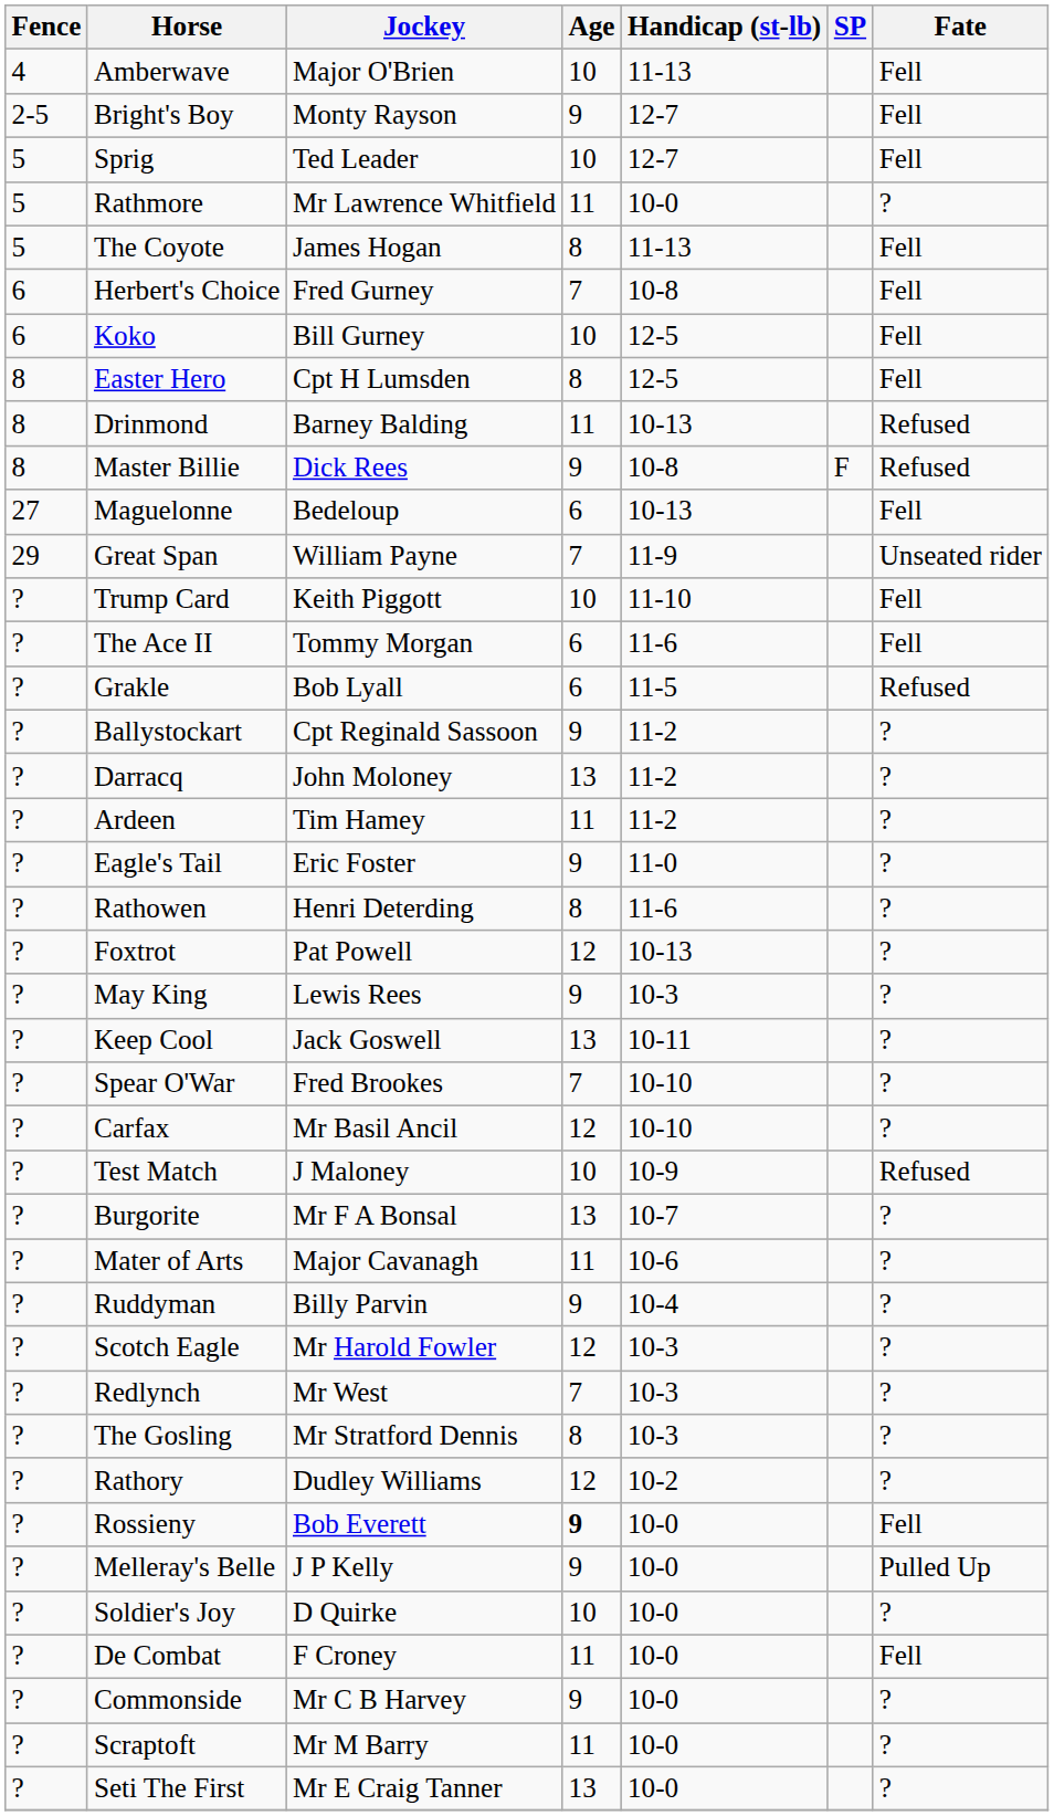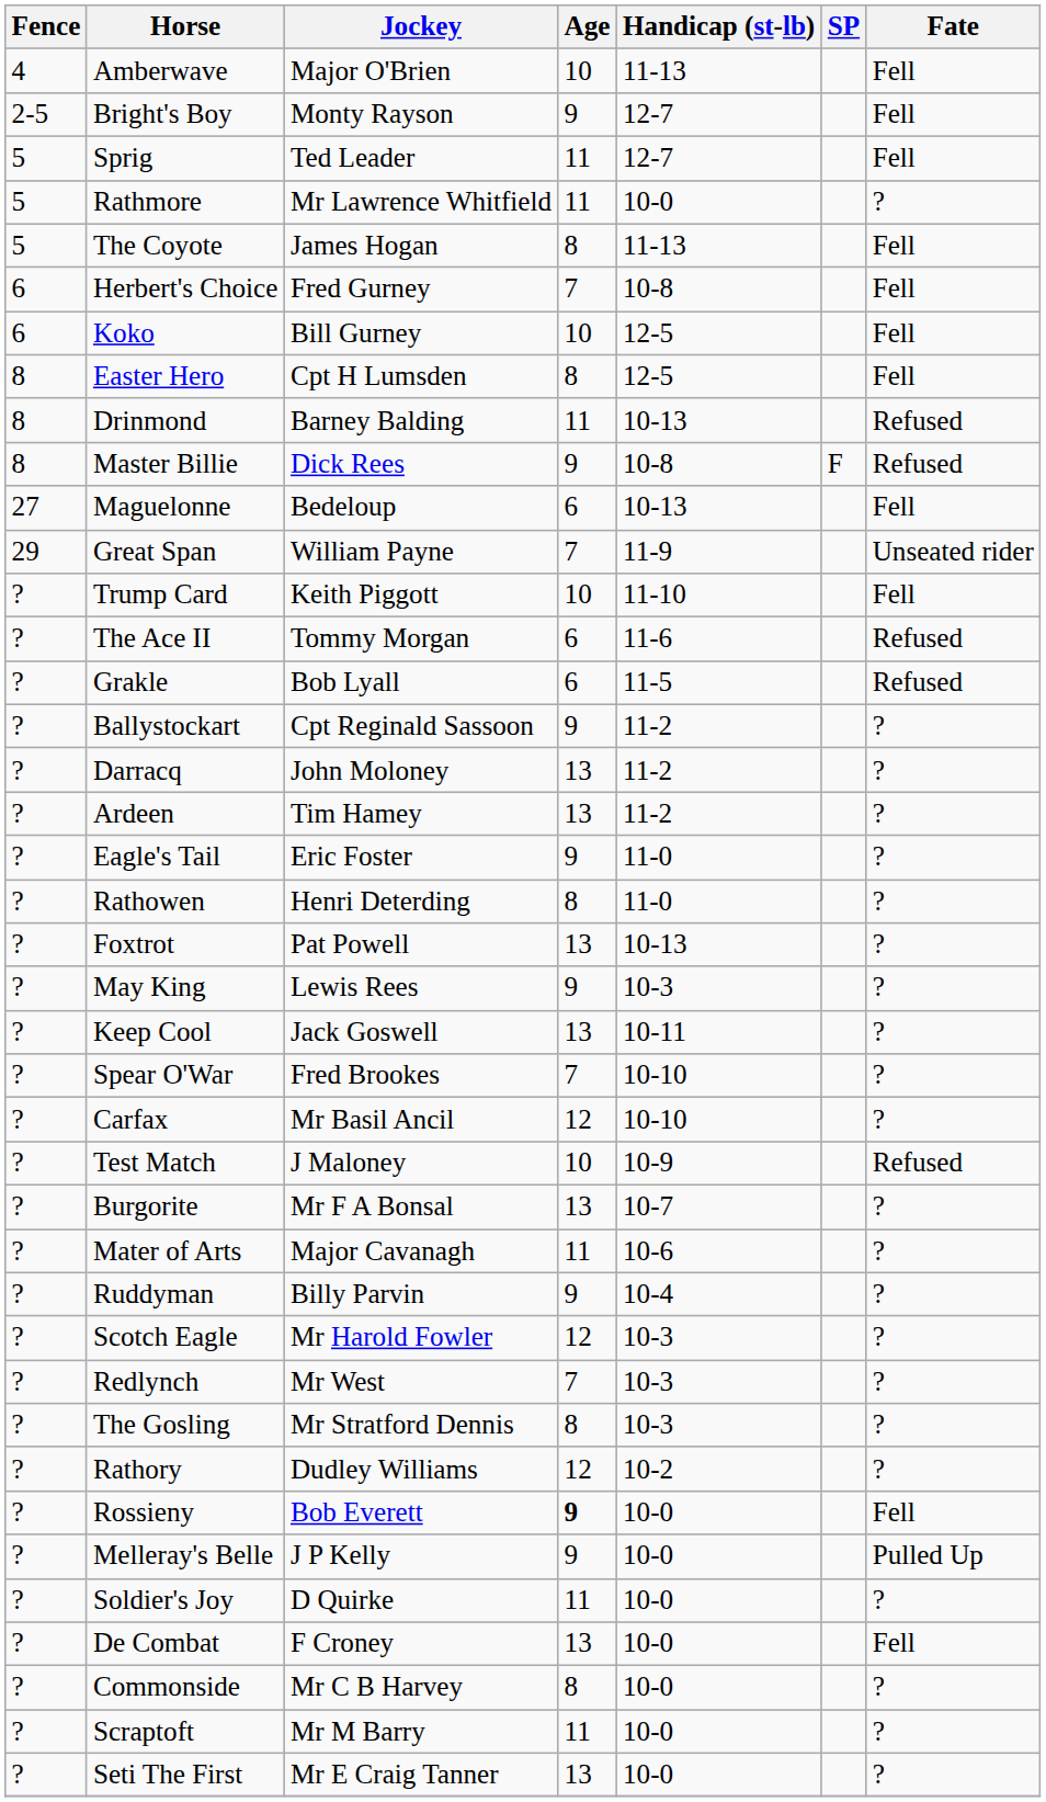 <table class="wikitable sortable">
 <tr>
 <th>Fence</th>
 <th>Horse</th>
 <th><a href='#'>Jockey</a></th>
 <th>Age</th>
 <th>Handicap (<a href='#'>st</a>-<a href='#'>lb</a>)</th>
 <th><a href='#'>SP</a></th>
 <th>Fate</th>
 </tr>
 <tr>
 <td>4</td>
 <td>Amberwave</td>
 <td>Major O'Brien</td>
 <td>10</td>
 <td>11-13</td>
 <td></td>
 <td>Fell</td>
 </tr>
 <tr>
 <td>2-5</td>
 <td>Bright's Boy</td>
 <td>Monty Rayson</td>
 <td>9</td>
 <td>12-7</td>
 <td></td>
 <td>Fell</td>
 </tr>
 <tr>
 <td>5</td>
 <td>Sprig</td>
 <td>Ted Leader</td>
-<td>10</td>
+<td>11</td>
 <td>12-7</td>
 <td></td>
 <td>Fell</td>
 </tr>
 <tr>
 <td>5</td>
 <td>Rathmore</td>
 <td>Mr Lawrence Whitfield</td>
 <td>11</td>
 <td>10-0</td>
 <td></td>
 <td>?</td>
 </tr>
 <tr>
 <td>5</td>
 <td>The Coyote</td>
 <td>James Hogan</td>
 <td>8</td>
 <td>11-13</td>
 <td></td>
 <td>Fell</td>
 </tr>
 <tr>
 <td>6</td>
 <td>Herbert's Choice</td>
 <td>Fred Gurney</td>
 <td>7</td>
 <td>10-8</td>
 <td></td>
 <td>Fell</td>
 </tr>
 <tr>
 <td>6</td>
 <td><a href='#'>Koko</a></td>
 <td>Bill Gurney</td>
 <td>10</td>
 <td>12-5</td>
 <td></td>
 <td>Fell</td>
 </tr>
 <tr>
 <td>8</td>
 <td><a href='#'>Easter Hero</a></td>
 <td>Cpt H Lumsden</td>
 <td>8</td>
 <td>12-5</td>
 <td></td>
 <td>Fell</td>
 </tr>
 <tr>
 <td>8</td>
 <td>Drinmond</td>
 <td>Barney Balding</td>
 <td>11</td>
 <td>10-13</td>
 <td></td>
 <td>Refused</td>
 </tr>
 <tr>
 <td>8</td>
 <td>Master Billie</td>
 <td><a href='#'>Dick Rees</a></td>
 <td>9</td>
 <td>10-8</td>
 <td> F</td>
 <td>Refused</td>
 </tr>
 <tr>
 <td>27</td>
 <td>Maguelonne</td>
 <td>Bedeloup</td>
 <td>6</td>
 <td>10-13</td>
 <td></td>
 <td>Fell</td>
 </tr>
 <tr>
 <td>29</td>
 <td>Great Span</td>
 <td>William Payne</td>
 <td>7</td>
 <td>11-9</td>
 <td></td>
 <td>Unseated rider</td>
 </tr>
 <tr>
 <td>?</td>
 <td>Trump Card</td>
 <td>Keith Piggott</td>
 <td>10</td>
 <td>11-10</td>
 <td></td>
 <td>Fell</td>
 </tr>
 <tr>
 <td>?</td>
 <td>The Ace II</td>
 <td>Tommy Morgan</td>
 <td>6</td>
 <td>11-6</td>
 <td></td>
-<td>Fell</td>
+<td>Refused</td>
 </tr>
 <tr>
 <td>?</td>
 <td>Grakle</td>
 <td>Bob Lyall</td>
 <td>6</td>
 <td>11-5</td>
 <td></td>
 <td>Refused</td>
 </tr>
 <tr>
 <td>?</td>
 <td>Ballystockart</td>
 <td>Cpt Reginald Sassoon</td>
 <td>9</td>
 <td>11-2</td>
 <td></td>
 <td>?</td>
 </tr>
 <tr>
 <td>?</td>
 <td>Darracq</td>
 <td>John Moloney</td>
 <td>13</td>
 <td>11-2</td>
 <td></td>
 <td>?</td>
 </tr>
 <tr>
 <td>?</td>
 <td>Ardeen</td>
 <td>Tim Hamey</td>
-<td>11</td>
+<td>13</td>
 <td>11-2</td>
 <td></td>
 <td>?</td>
 </tr>
 <tr>
 <td>?</td>
 <td>Eagle's Tail</td>
 <td>Eric Foster</td>
 <td>9</td>
 <td>11-0</td>
 <td></td>
 <td>?</td>
 </tr>
 <tr>
 <td>?</td>
 <td>Rathowen</td>
 <td>Henri Deterding</td>
 <td>8</td>
-<td>11-6</td>
+<td>11-0</td>
 <td></td>
 <td>?</td>
 </tr>
 <tr>
 <td>?</td>
 <td>Foxtrot</td>
 <td>Pat Powell</td>
-<td>12</td>
+<td>13</td>
 <td>10-13</td>
 <td></td>
 <td>?</td>
 </tr>
 <tr>
 <td>?</td>
 <td>May King</td>
 <td>Lewis Rees</td>
 <td>9</td>
 <td>10-3</td>
 <td></td>
 <td>?</td>
 </tr>
 <tr>
 <td>?</td>
 <td>Keep Cool</td>
 <td>Jack Goswell</td>
 <td>13</td>
 <td>10-11</td>
 <td></td>
 <td>?</td>
 </tr>
 <tr>
 <td>?</td>
 <td>Spear O'War</td>
 <td>Fred Brookes</td>
 <td>7</td>
 <td>10-10</td>
 <td></td>
 <td>?</td>
 </tr>
 <tr>
 <td>?</td>
 <td>Carfax</td>
 <td>Mr Basil Ancil</td>
 <td>12</td>
 <td>10-10</td>
 <td></td>
 <td>?</td>
 </tr>
 <tr>
 <td>?</td>
 <td>Test Match</td>
 <td>J Maloney</td>
 <td>10</td>
 <td>10-9</td>
 <td></td>
 <td>Refused</td>
 </tr>
 <tr>
 <td>?</td>
 <td>Burgorite</td>
 <td>Mr F A Bonsal</td>
 <td>13</td>
 <td>10-7</td>
 <td></td>
 <td>?</td>
 </tr>
 <tr>
 <td>?</td>
 <td>Mater of Arts</td>
 <td>Major Cavanagh</td>
 <td>11</td>
 <td>10-6</td>
 <td></td>
 <td>?</td>
 </tr>
 <tr>
 <td>?</td>
 <td>Ruddyman</td>
 <td>Billy Parvin</td>
 <td>9</td>
 <td>10-4</td>
 <td></td>
 <td>?</td>
 </tr>
 <tr>
 <td>?</td>
 <td>Scotch Eagle</td>
 <td>Mr <a href='#'>Harold Fowler</a></td>
 <td>12</td>
 <td>10-3</td>
 <td></td>
 <td>?</td>
 </tr>
 <tr>
 <td>?</td>
 <td>Redlynch</td>
 <td>Mr West</td>
 <td>7</td>
 <td>10-3</td>
 <td></td>
 <td>?</td>
 </tr>
 <tr>
 <td>?</td>
 <td>The Gosling</td>
 <td>Mr Stratford Dennis</td>
 <td>8</td>
 <td>10-3</td>
 <td></td>
 <td>?</td>
 </tr>
 <tr>
 <td>?</td>
 <td>Rathory</td>
 <td>Dudley Williams</td>
 <td>12</td>
 <td>10-2</td>
 <td></td>
 <td>?</td>
 </tr>
 <tr>
 <td>?</td>
 <td>Rossieny</td>
 <td><a href='#'>Bob Everett</a></td>
 <td><strong>9</strong></td>
 <td>10-0</td>
 <td></td>
 <td>Fell</td>
 </tr>
 <tr>
 <td>?</td>
 <td>Melleray's Belle</td>
 <td>J P Kelly</td>
 <td>9</td>
 <td>10-0</td>
 <td></td>
 <td>Pulled Up</td>
 </tr>
 <tr>
 <td>?</td>
 <td>Soldier's Joy</td>
 <td>D Quirke</td>
-<td>10</td>
+<td>11</td>
 <td>10-0</td>
 <td></td>
 <td>?</td>
 </tr>
 <tr>
 <td>?</td>
 <td>De Combat</td>
 <td>F Croney</td>
-<td>11</td>
+<td>13</td>
 <td>10-0</td>
 <td></td>
 <td>Fell</td>
 </tr>
 <tr>
 <td>?</td>
 <td>Commonside</td>
 <td>Mr C B Harvey</td>
-<td>9</td>
+<td>8</td>
 <td>10-0</td>
 <td></td>
 <td>?</td>
 </tr>
 <tr>
 <td>?</td>
 <td>Scraptoft</td>
 <td>Mr M Barry</td>
 <td>11</td>
 <td>10-0</td>
 <td></td>
 <td>?</td>
 </tr>
 <tr>
 <td>?</td>
 <td>Seti The First</td>
 <td>Mr E Craig Tanner</td>
 <td>13</td>
 <td>10-0</td>
 <td></td>
 <td>?</td>
 </tr>
 <tr>
 </tr>
 </table>
